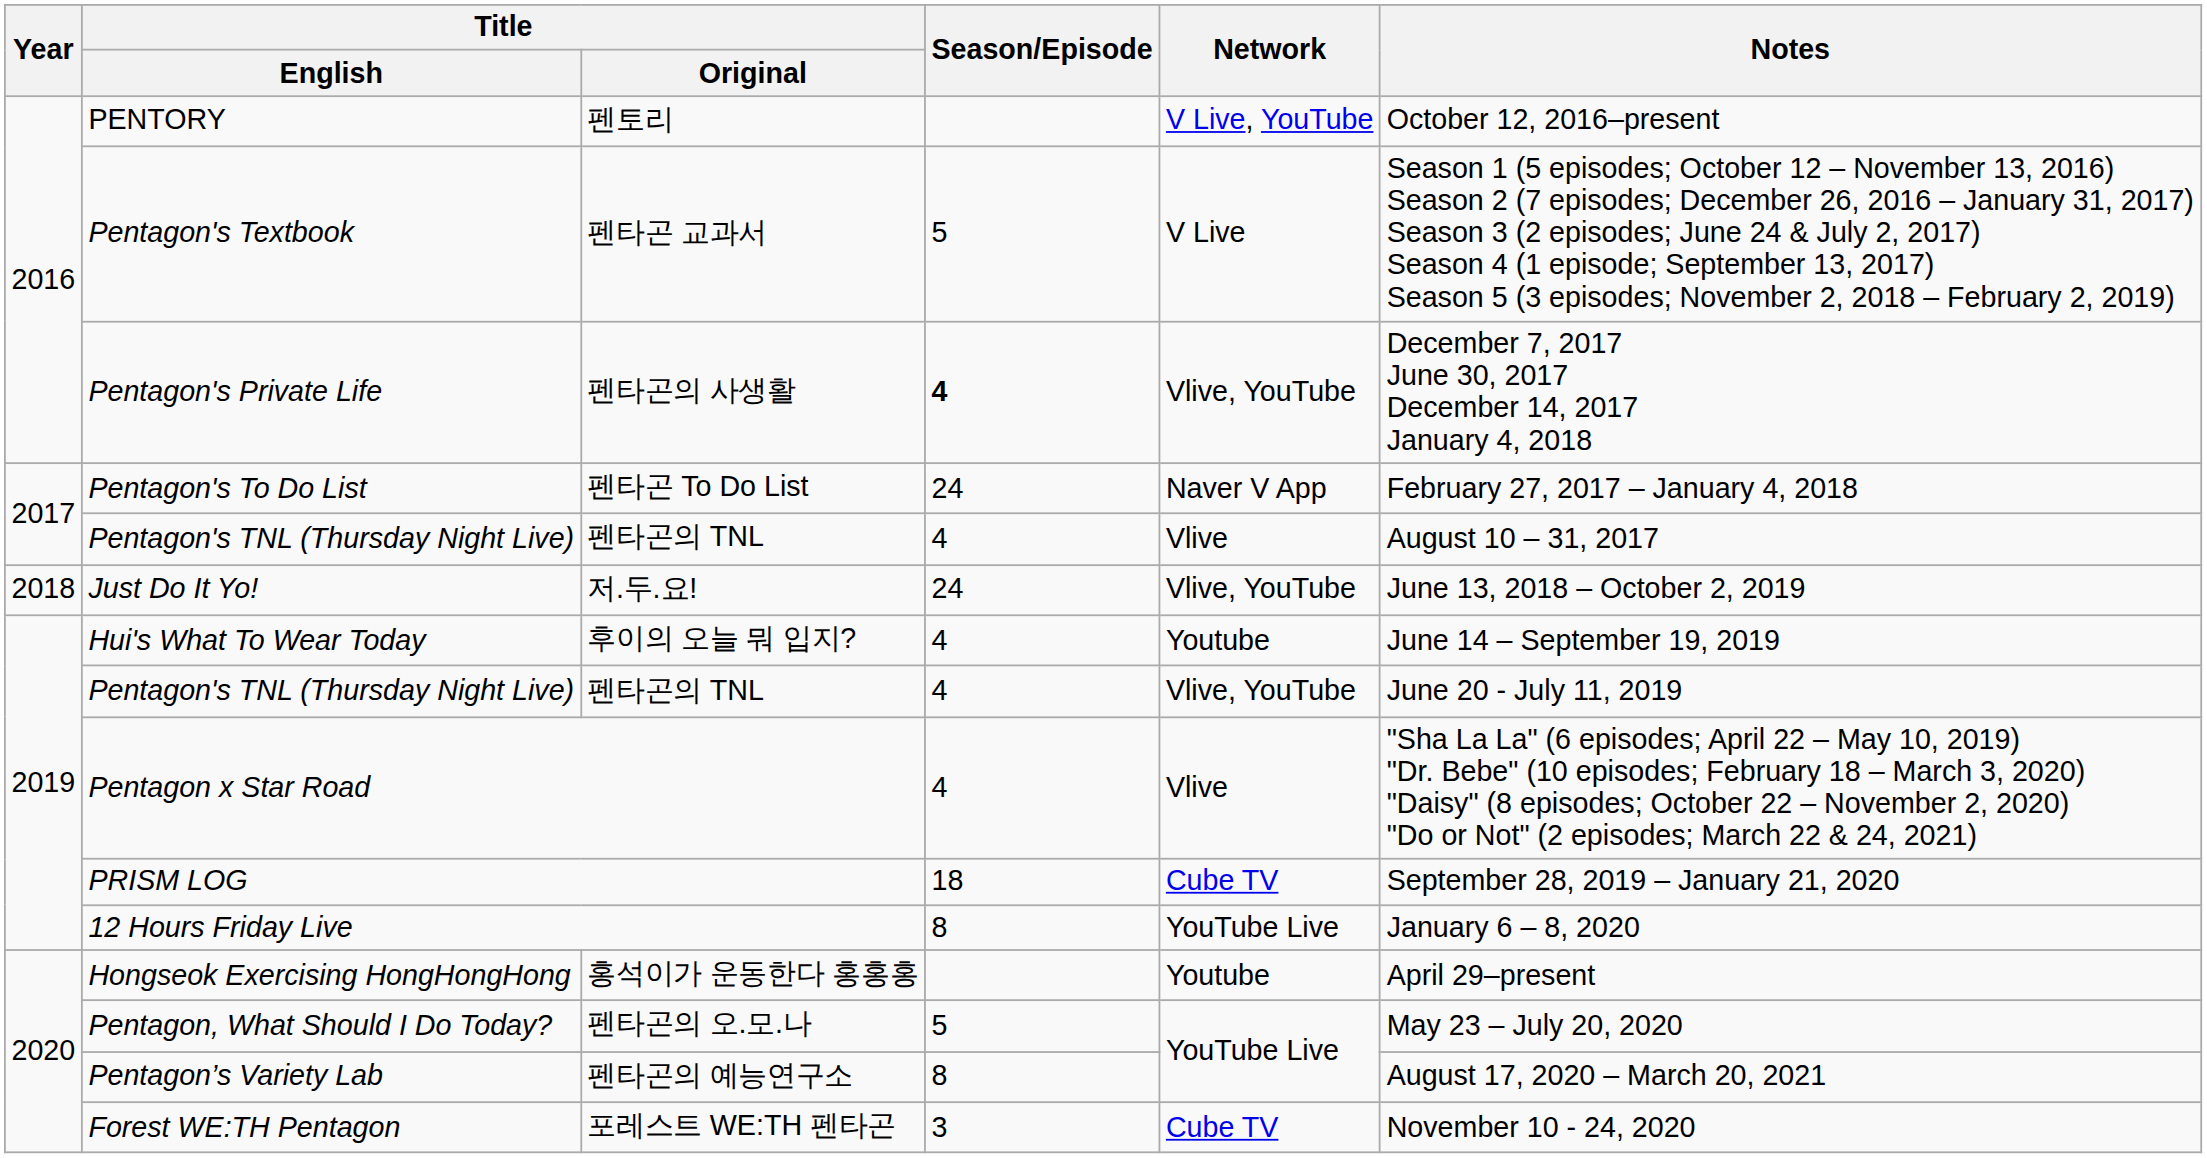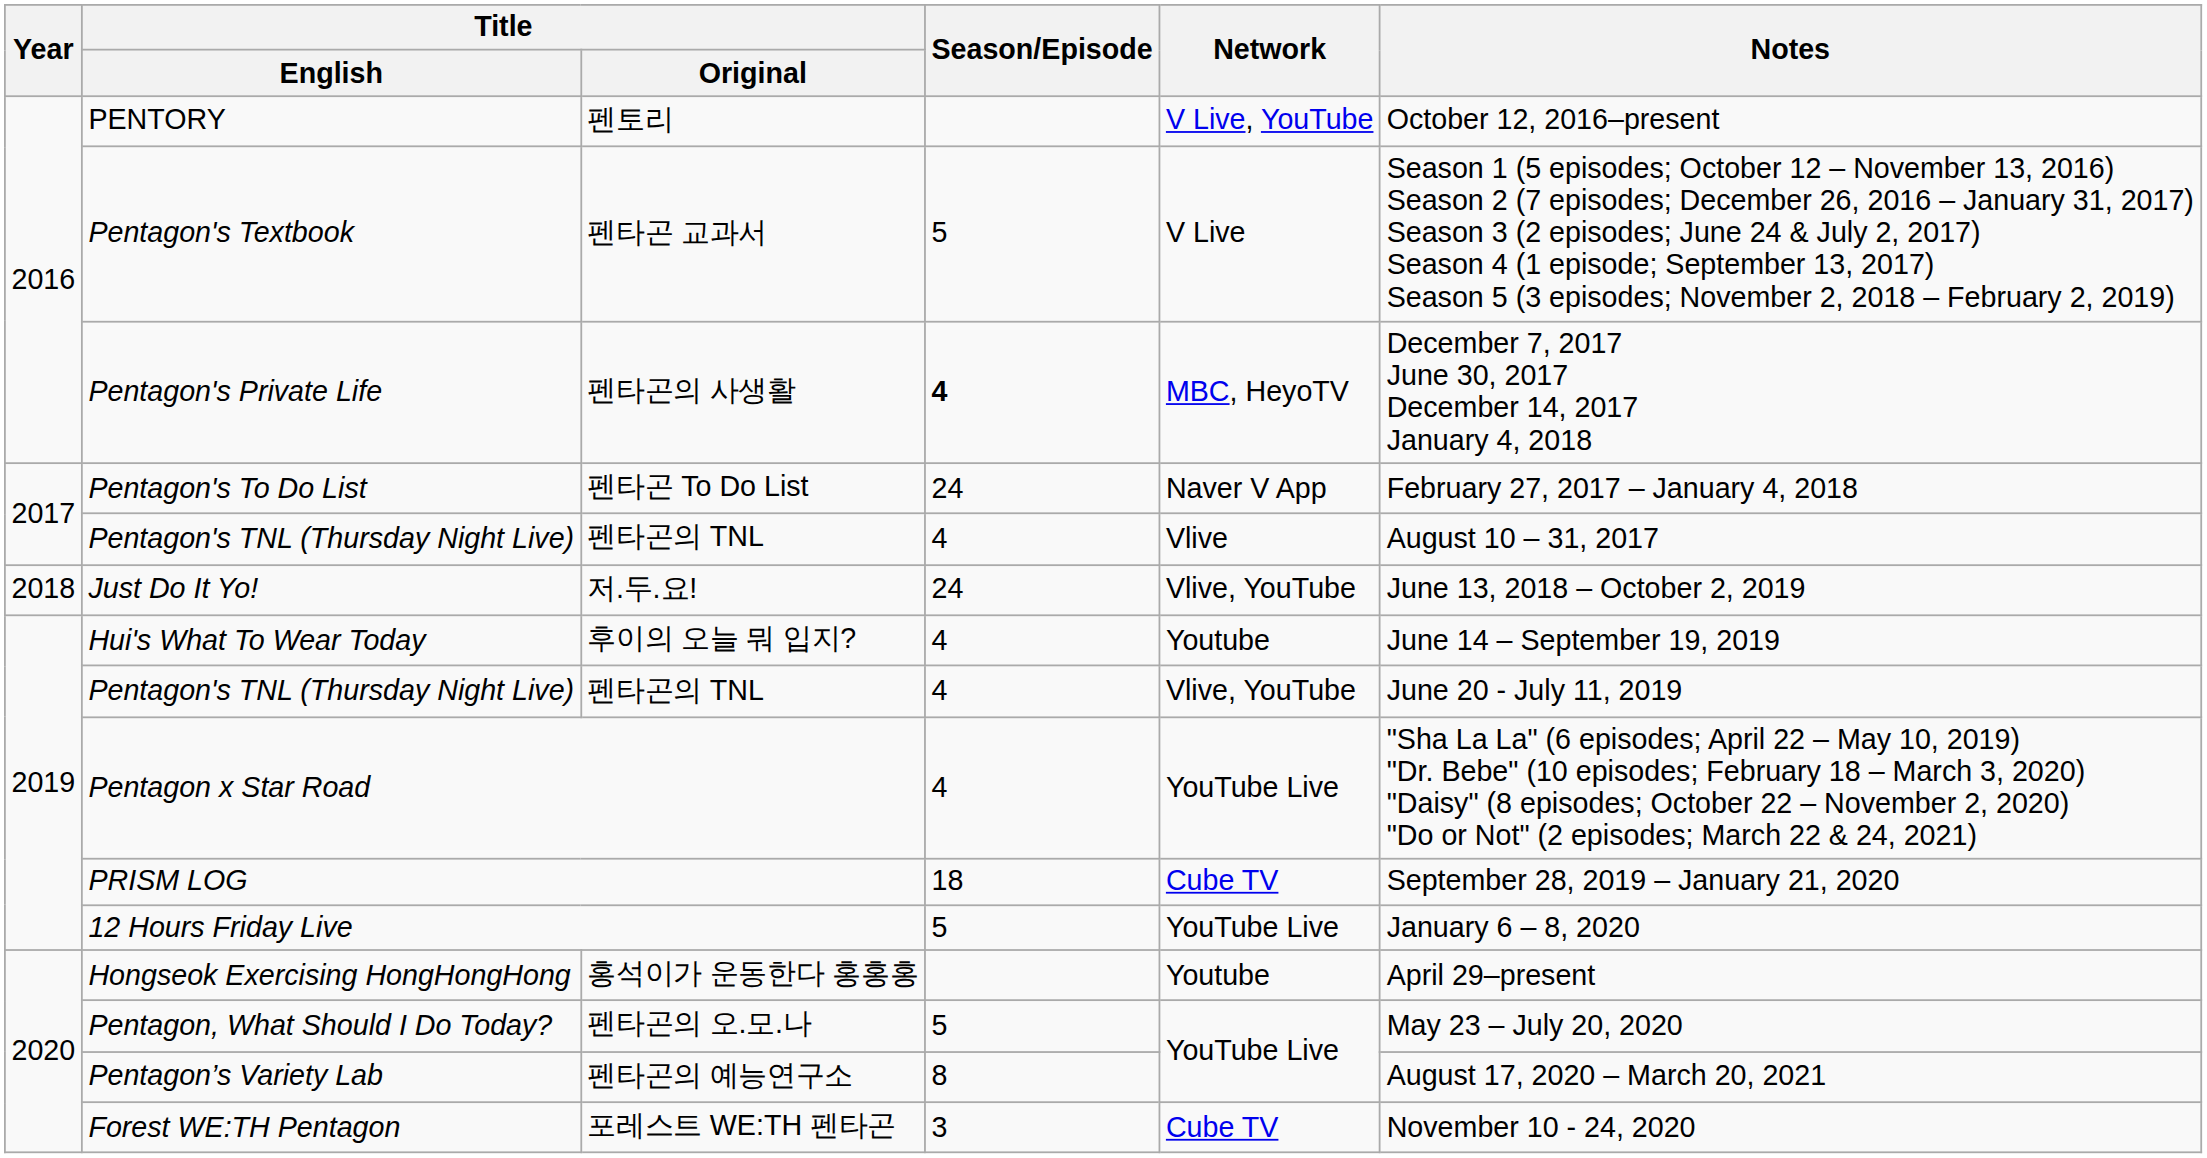 <table class="wikitable sortable plainrowheaders">
 <tr>
 <th scope="col" rowspan="2">Year</th>
 <th scope="col" colspan="2">Title</th>
 <th scope="col" rowspan="2">Season/Episode</th>
 <th scope="col" rowspan="2">Network</th>
 <th scope="col" rowspan="2">Notes</th>
 </tr>
 <tr>
 <th scope="col">English</th>
 <th scope="col">Original</th>
 </tr>
 <tr>
 <td rowspan="3">2016</td>
 <td>PENTORY</td>
 <td>펜토리</td>
 <td></td>
 <td><a href='#'>V Live</a>, <a href='#'>YouTube</a></td>
 <td>October 12, 2016–present</td>
 </tr>
 <tr>
 <td><em>Pentagon's Textbook</em></td>
 <td>펜타곤 교과서</td>
 <td>5</td>
 <td>V Live</td>
 <td>Season 1 (5 episodes; October 12 – November 13, 2016)<br>Season 2 (7 episodes; December 26, 2016 – January 31, 2017)<br>Season 3 (2 episodes; June 24 & July 2, 2017)<br>Season 4 (1 episode; September 13, 2017)<br>Season 5 (3 episodes; November 2, 2018 – February 2, 2019)</td>
 </tr>
 <tr>
 <td><em>Pentagon's Private Life</em></td>
 <td>펜타곤의 사생활</td>
 <td><strong>4</strong></td>
-<td>Vlive, YouTube</td>
+<td><a href='#'>MBC</a>, HeyoTV</td>
 <td>December 7, 2017<br>June 30, 2017<br>December 14, 2017<br>January 4, 2018</td>
 </tr>
 <tr>
 <td rowspan="2">2017</td>
 <td><em>Pentagon's To Do List</em></td>
 <td>펜타곤 To Do List</td>
 <td>24</td>
 <td>Naver V App</td>
 <td>February 27, 2017 – January 4, 2018</td>
 </tr>
 <tr>
 <td><em>Pentagon's TNL (Thursday Night Live)</em></td>
 <td>펜타곤의 TNL</td>
 <td>4</td>
 <td>Vlive</td>
 <td>August 10 – 31, 2017</td>
 </tr>
 <tr>
 <td>2018</td>
 <td><em>Just Do It Yo!</em></td>
 <td>저.두.요!</td>
 <td>24</td>
 <td>Vlive, YouTube</td>
 <td>June 13, 2018 – October 2, 2019</td>
 </tr>
 <tr>
 <td rowspan="5">2019</td>
 <td><em>Hui's What To Wear Today</em></td>
 <td>후이의 오늘 뭐 입지?</td>
 <td>4</td>
 <td>Youtube</td>
 <td>June 14 – September 19, 2019</td>
 </tr>
 <tr>
 <td><em>Pentagon's TNL (Thursday Night Live)</em></td>
 <td>펜타곤의 TNL</td>
 <td>4</td>
 <td>Vlive, YouTube</td>
 <td>June 20 - July 11, 2019</td>
 </tr>
 <tr>
 <td colspan="2"><em>Pentagon x Star Road</em></td>
 <td>4</td>
-<td>Vlive</td>
+<td>YouTube Live</td>
 <td>"Sha La La" (6 episodes; April 22 – May 10, 2019)<br>"Dr. Bebe" (10 episodes; February 18 – March 3, 2020)<br> "Daisy" (8 episodes; October 22 – November 2, 2020)<br>"Do or Not" (2 episodes; March 22 & 24, 2021)</td>
 </tr>
 <tr>
 <td colspan="2"><em>PRISM LOG</em></td>
 <td>18</td>
 <td><a href='#'>Cube TV</a></td>
 <td>September 28, 2019 – January 21, 2020</td>
 </tr>
 <tr>
 <td colspan="2"><em>12 Hours Friday Live</em></td>
-<td>8</td>
+<td>5</td>
 <td>YouTube Live</td>
 <td>January 6 – 8, 2020</td>
 </tr>
 <tr>
 <td rowspan="4">2020</td>
 <td><em>Hongseok Exercising HongHongHong</em></td>
 <td>홍석이가 운동한다 홍홍홍</td>
 <td></td>
 <td>Youtube</td>
 <td>April 29–present</td>
 </tr>
 <tr>
 <td><em>Pentagon, What Should I Do Today?</em></td>
 <td>펜타곤의 오.모.나</td>
 <td>5</td>
 <td rowspan="2">YouTube Live</td>
 <td>May 23 – July 20, 2020</td>
 </tr>
 <tr>
 <td><em>Pentagon’s Variety Lab</em></td>
 <td>펜타곤의 예능연구소</td>
 <td>8</td>
 <td>August 17, 2020 – March 20, 2021</td>
 </tr>
 <tr>
 <td><em>Forest WE:TH Pentagon</em></td>
 <td>포레스트 WE:TH 펜타곤</td>
 <td>3</td>
 <td><a href='#'>Cube TV</a></td>
 <td>November 10 - 24, 2020</td>
 </tr>
 </table>
